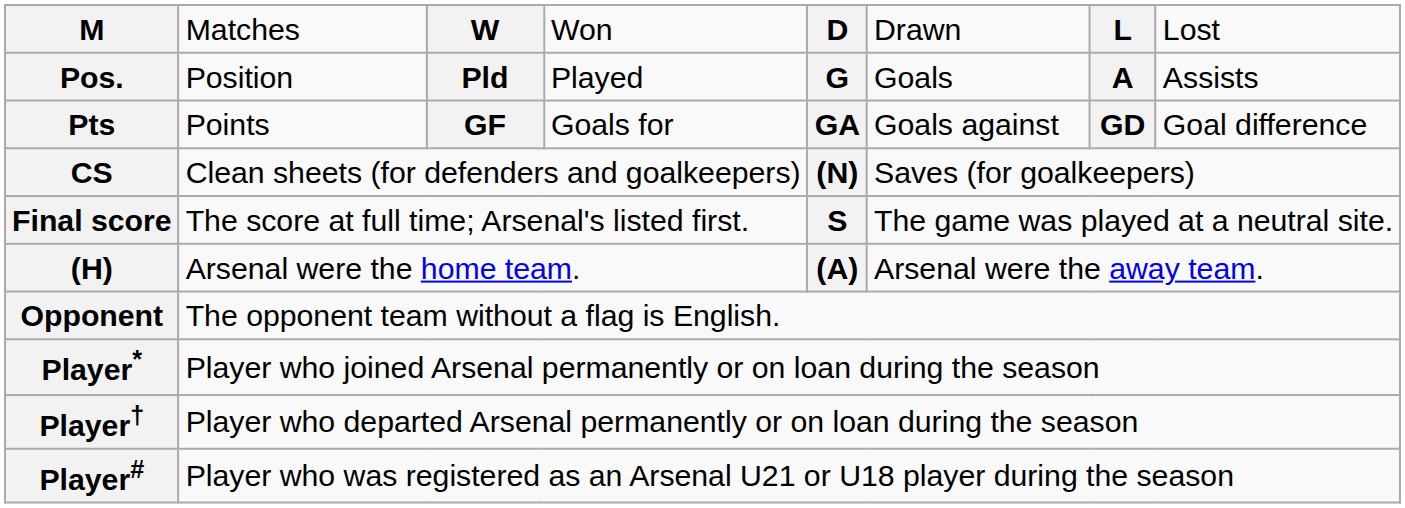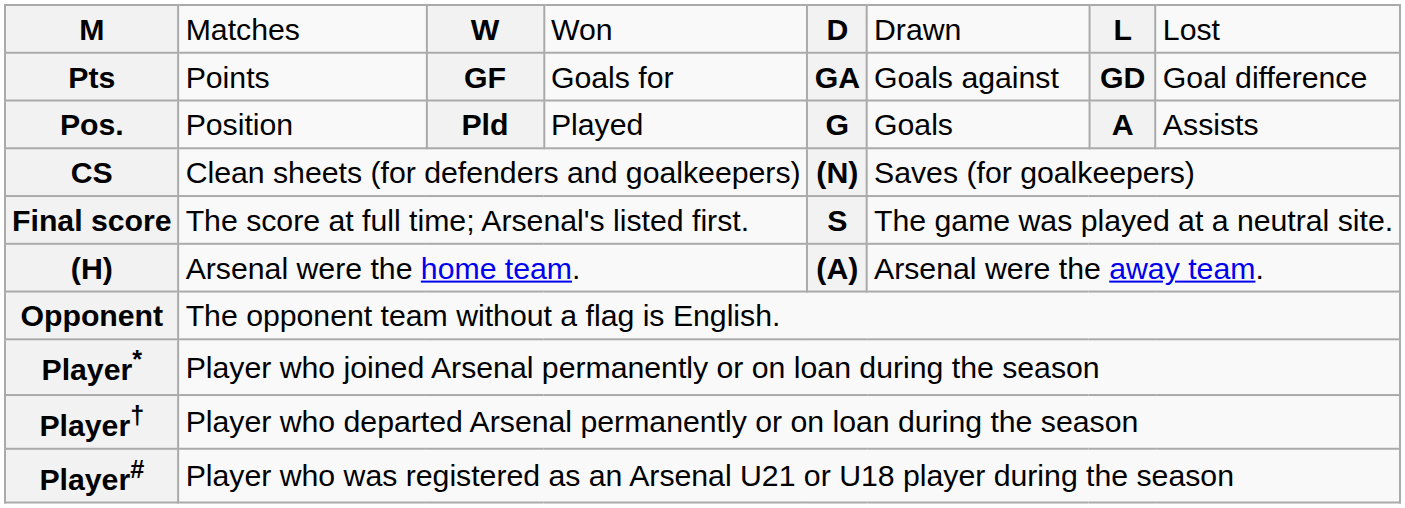 <table class="wikitable" style="font-size:95%;">
 <tr>
 <th>M</th>
 <td>Matches</td>
 <th>W</th>
 <td>Won</td>
 <th>D</th>
 <td>Drawn</td>
 <th>L</th>
 <td>Lost</td>
 </tr>
 <tr>
+<th>Pts</th>
+<td>Points</td>
+<th>GF</th>
+<td>Goals for</td>
+<th>GA</th>
+<td>Goals against</td>
+<th>GD</th>
+<td>Goal difference</td>
+</tr>
+<tr>
 <th>Pos.</th>
 <td>Position</td>
 <th>Pld</th>
 <td>Played</td>
 <th>G</th>
 <td>Goals</td>
 <th>A</th>
 <td>Assists</td>
-</tr>
-<tr>
-<th>Pts</th>
-<td>Points</td>
-<th>GF</th>
-<td>Goals for</td>
-<th>GA</th>
-<td>Goals against</td>
-<th>GD</th>
-<td>Goal difference</td>
 </tr>
 <tr>
 <th>CS</th>
 <td colspan="3">Clean sheets (for defenders and goalkeepers)</td>
 <th>(N)</th>
 <td colspan="3">Saves (for goalkeepers)</td>
 </tr>
 <tr>
 <th>Final score</th>
 <td colspan="3">The score at full time; Arsenal's listed first.</td>
 <th>S</th>
 <td colspan="3">The game was played at a neutral site.</td>
 </tr>
 <tr>
 <th>(H)</th>
 <td colspan="3">Arsenal were the <a href='#'>home team</a>.</td>
 <th>(A)</th>
 <td colspan="3">Arsenal were the <a href='#'>away team</a>.</td>
 </tr>
 <tr>
 <th>Opponent</th>
 <td colspan="7">The opponent team without a flag is English.</td>
 </tr>
 <tr>
 <th>Player<sup>*</sup></th>
 <td colspan="7">Player who joined Arsenal permanently or on loan during the season</td>
 </tr>
 <tr>
 <th>Player<sup>†</sup></th>
 <td colspan="7">Player who departed Arsenal permanently or on loan during the season</td>
 </tr>
 <tr>
 <th>Player<sup>#</sup></th>
 <td colspan="7">Player who was registered as an Arsenal U21 or U18 player during the season</td>
 </tr>
 </table>
